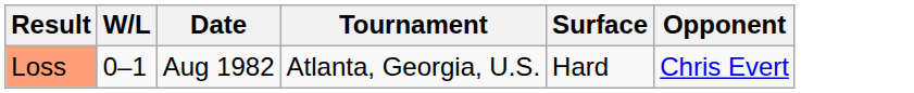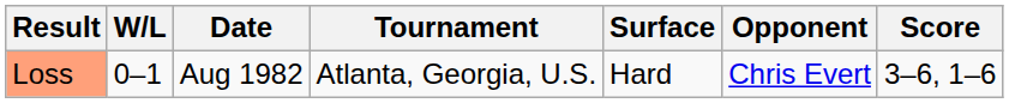 <table class="sortable wikitable">
 <tr>
 <th>Result</th>
 <th>W/L</th>
 <th>Date</th>
 <th>Tournament</th>
 <th>Surface</th>
 <th>Opponent</th>
+<th>Score</th>
 </tr>
 <tr bgcolor=>
 <td style="background:#ffa07a;">Loss</td>
 <td>0–1</td>
 <td>Aug 1982</td>
 <td>Atlanta, Georgia, U.S.</td>
 <td>Hard</td>
 <td> <a href='#'>Chris Evert</a></td>
+<td>3–6, 1–6</td>
 </tr>
 </table>
